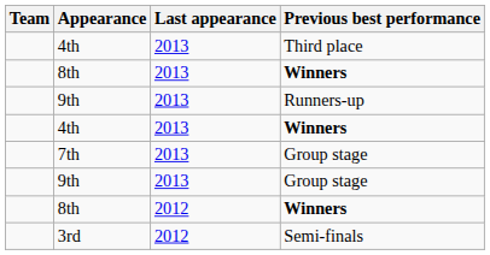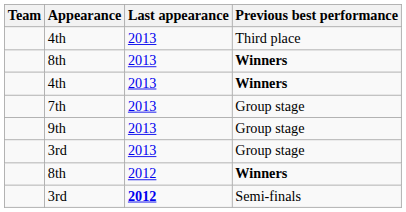 <table class="wikitable sortable">
 <tr>
 <th>Team</th>
 <th data-sort-type="number">Appearance</th>
 <th data-sort-type="number">Last appearance</th>
 <th>Previous best performance</th>
 </tr>
 <tr>
 <td></td>
 <td>4th</td>
 <td><a href='#'>2013</a></td>
 <td>Third place</td>
 </tr>
 <tr>
 <td></td>
 <td>8th</td>
 <td><a href='#'>2013</a></td>
 <td><strong>Winners</strong></td>
 </tr>
 <tr>
 <td></td>
-<td>9th</td>
-<td><a href='#'>2013</a></td>
-<td>Runners-up</td>
-</tr>
-<tr>
-<td></td>
 <td>4th</td>
 <td><a href='#'>2013</a></td>
 <td><strong>Winners</strong></td>
 </tr>
 <tr>
 <td></td>
 <td>7th</td>
 <td><a href='#'>2013</a></td>
 <td>Group stage</td>
 </tr>
 <tr>
 <td></td>
 <td>9th</td>
 <td><a href='#'>2013</a></td>
 <td>Group stage</td>
 </tr>
 <tr>
 <td></td>
+<td>3rd</td>
+<td><a href='#'>2013</a></td>
+<td>Group stage</td>
+</tr>
+<tr>
+<td></td>
 <td>8th</td>
 <td><a href='#'>2012</a></td>
 <td><strong>Winners</strong></td>
 </tr>
 <tr>
 <td></td>
 <td>3rd</td>
-<td><a href='#'>2012</a></td>
+<td><strong><a href='#'>2012</a></strong></td>
 <td>Semi-finals</td>
 </tr>
 </table>
